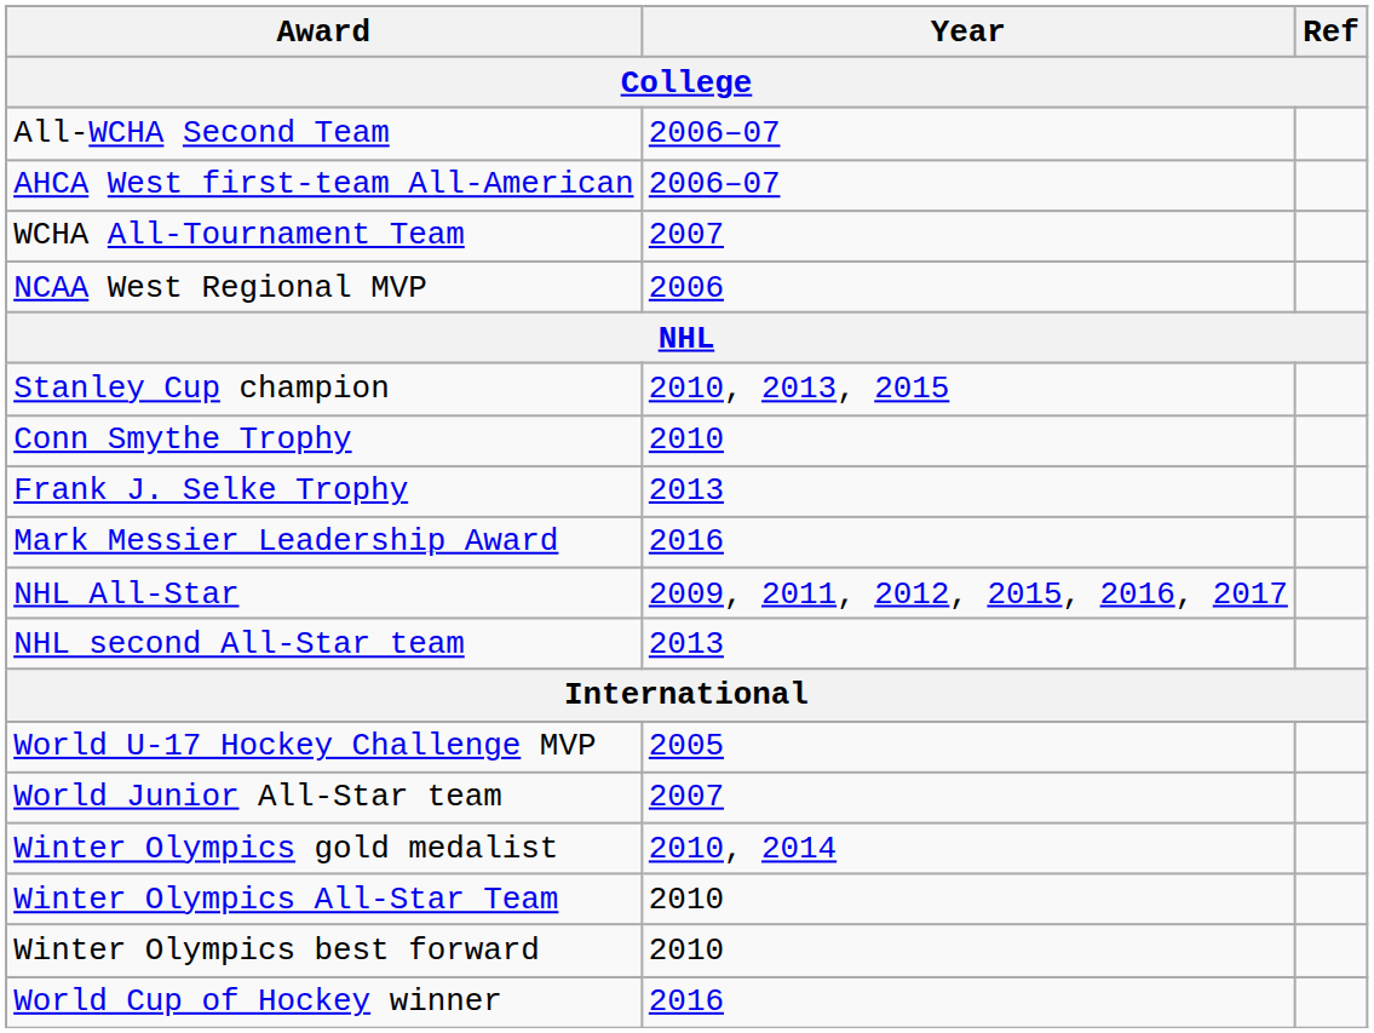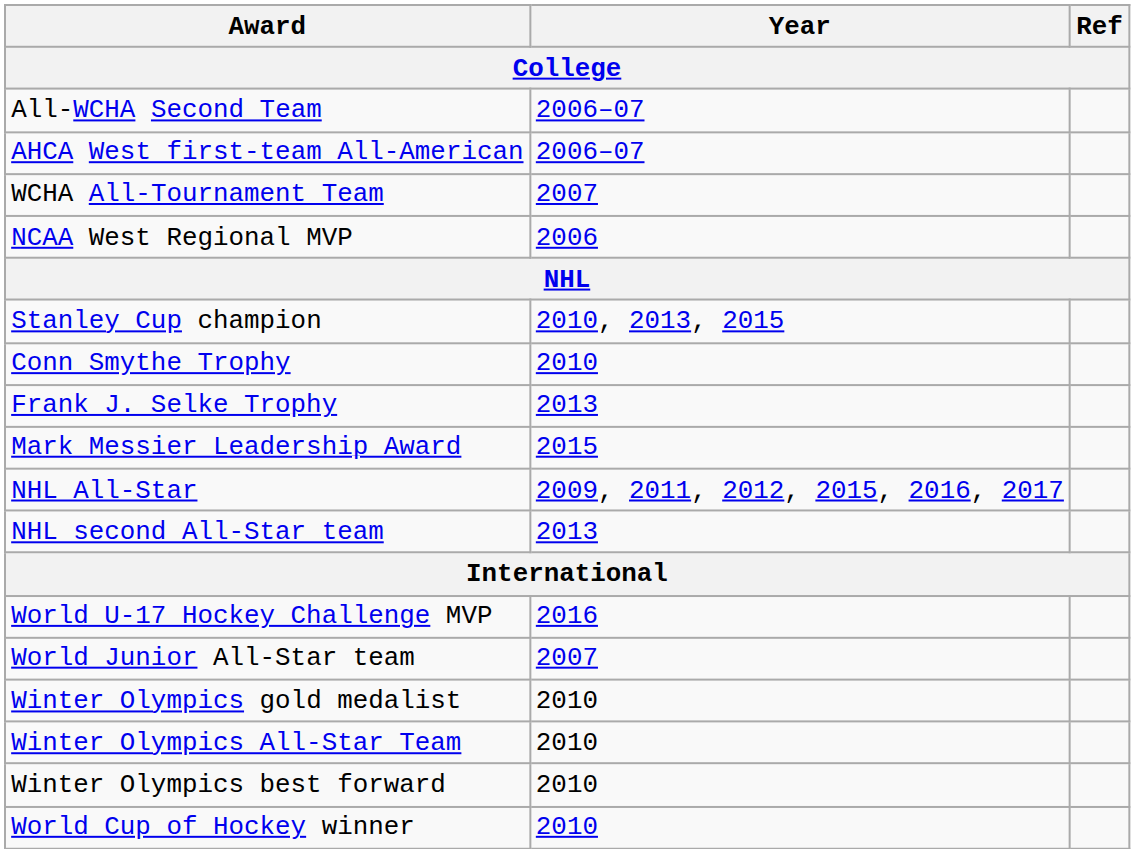 <table class="wikitable">
 <tr>
 <th>Award</th>
 <th>Year</th>
 <th>Ref</th>
 </tr>
 <tr>
 <th colspan="3"><a href='#'>College</a></th>
 </tr>
 <tr>
 <td>All-<a href='#'>WCHA</a> <a href='#'>Second Team</a></td>
 <td><a href='#'>2006–07</a></td>
 <td></td>
 </tr>
 <tr>
 <td><a href='#'>AHCA</a> <a href='#'>West first-team All-American</a></td>
 <td><a href='#'>2006–07</a></td>
 <td></td>
 </tr>
 <tr>
 <td>WCHA <a href='#'>All-Tournament Team</a></td>
 <td><a href='#'>2007</a></td>
 <td></td>
 </tr>
 <tr>
 <td><a href='#'>NCAA</a> West Regional MVP</td>
 <td><a href='#'>2006</a></td>
 <td></td>
 </tr>
 <tr>
 <th colspan="3"><a href='#'>NHL</a></th>
 </tr>
 <tr>
 <td><a href='#'>Stanley Cup</a> champion</td>
 <td><a href='#'>2010</a>, <a href='#'>2013</a>, <a href='#'>2015</a></td>
 <td></td>
 </tr>
 <tr>
 <td><a href='#'>Conn Smythe Trophy</a></td>
 <td><a href='#'>2010</a></td>
 <td></td>
 </tr>
 <tr>
 <td><a href='#'>Frank J. Selke Trophy</a></td>
 <td><a href='#'>2013</a></td>
 <td></td>
 </tr>
 <tr>
 <td><a href='#'>Mark Messier Leadership Award</a></td>
-<td><a href='#'>2016</a></td>
+<td><a href='#'>2015</a></td>
 <td></td>
 </tr>
 <tr>
 <td><a href='#'>NHL All-Star</a></td>
 <td><a href='#'>2009</a>, <a href='#'>2011</a>, <a href='#'>2012</a>, <a href='#'>2015</a>, <a href='#'>2016</a>, <a href='#'>2017</a></td>
 <td></td>
 </tr>
 <tr>
 <td><a href='#'>NHL second All-Star team</a></td>
 <td><a href='#'>2013</a></td>
 <td></td>
 </tr>
 <tr>
 <th colspan="3">International</th>
 </tr>
 <tr>
 <td><a href='#'>World U-17 Hockey Challenge</a> MVP</td>
-<td><a href='#'>2005</a></td>
+<td><a href='#'>2016</a></td>
 <td></td>
 </tr>
 <tr>
 <td><a href='#'>World Junior</a> All-Star team</td>
 <td><a href='#'>2007</a></td>
 <td></td>
 </tr>
 <tr>
 <td><a href='#'>Winter Olympics</a> gold medalist</td>
-<td><a href='#'>2010</a>, <a href='#'>2014</a></td>
+<td>2010</td>
 <td></td>
 </tr>
 <tr>
 <td><a href='#'>Winter Olympics All-Star Team</a></td>
 <td>2010</td>
 <td></td>
 </tr>
 <tr>
 <td>Winter Olympics best forward</td>
 <td>2010</td>
 <td></td>
 </tr>
 <tr>
 <td><a href='#'>World Cup of Hockey</a> winner</td>
-<td><a href='#'>2016</a></td>
+<td><a href='#'>2010</a></td>
 <td></td>
 </tr>
 </table>
